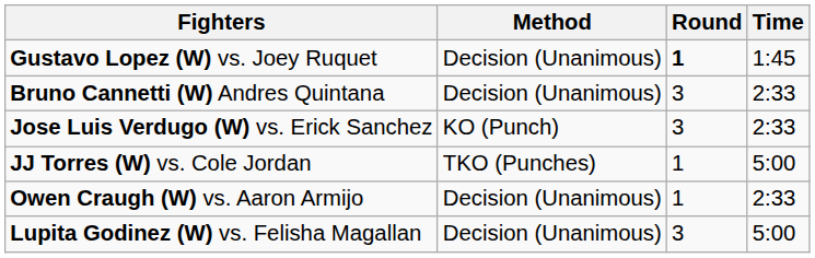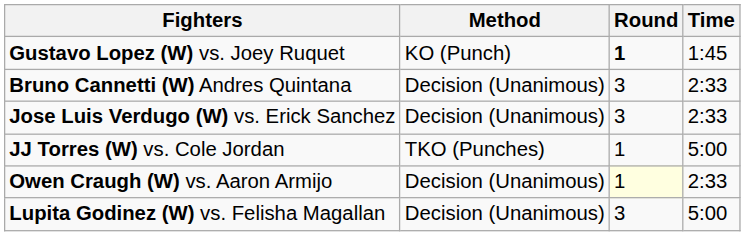 <table class="wikitable">
 <tr>
 <th>Fighters</th>
 <th>Method</th>
 <th>Round</th>
 <th>Time</th>
 </tr>
 <tr>
 <td><strong>Gustavo Lopez (W)</strong> vs. Joey Ruquet</td>
-<td>Decision (Unanimous)</td>
+<td>KO (Punch)</td>
 <td><strong>1</strong></td>
 <td>1:45</td>
 </tr>
 <tr>
 <td><strong>Bruno Cannetti (W)</strong> Andres Quintana</td>
 <td>Decision (Unanimous)</td>
 <td>3</td>
 <td>2:33</td>
 </tr>
 <tr>
 <td><strong>Jose Luis Verdugo (W)</strong> vs. Erick Sanchez</td>
-<td>KO (Punch)</td>
+<td>Decision (Unanimous)</td>
 <td>3</td>
 <td>2:33</td>
 </tr>
 <tr>
 <td><strong>JJ Torres (W)</strong> vs. Cole Jordan</td>
 <td>TKO (Punches)</td>
 <td>1</td>
 <td>5:00</td>
 </tr>
 <tr>
 <td><strong>Owen Craugh (W)</strong> vs. Aaron Armijo</td>
 <td>Decision (Unanimous)</td>
-<td>1</td>
+<td style="background: lightyellow;">1</td>
 <td>2:33</td>
 </tr>
 <tr>
 <td><strong>Lupita Godinez (W)</strong> vs. Felisha Magallan</td>
 <td>Decision (Unanimous)</td>
 <td>3</td>
 <td>5:00</td>
 </tr>
 </table>
